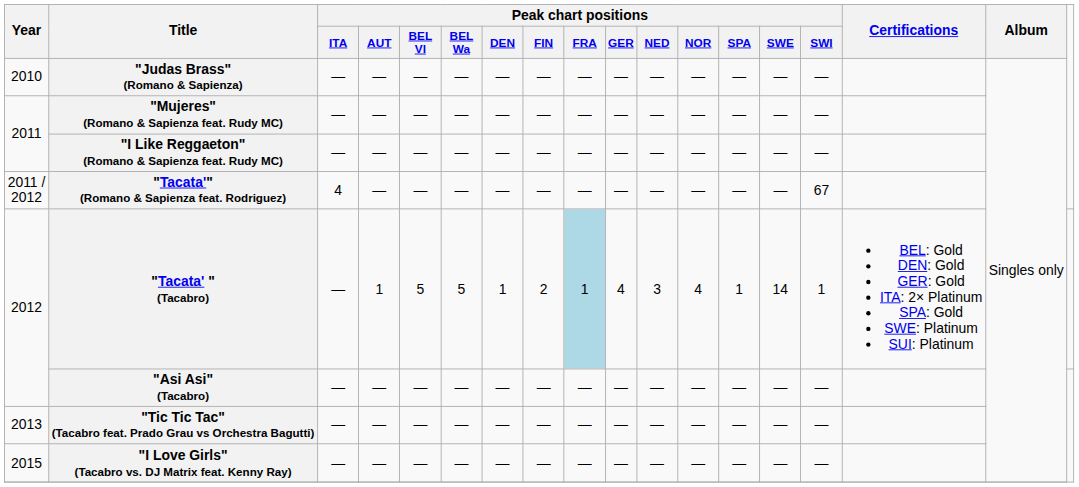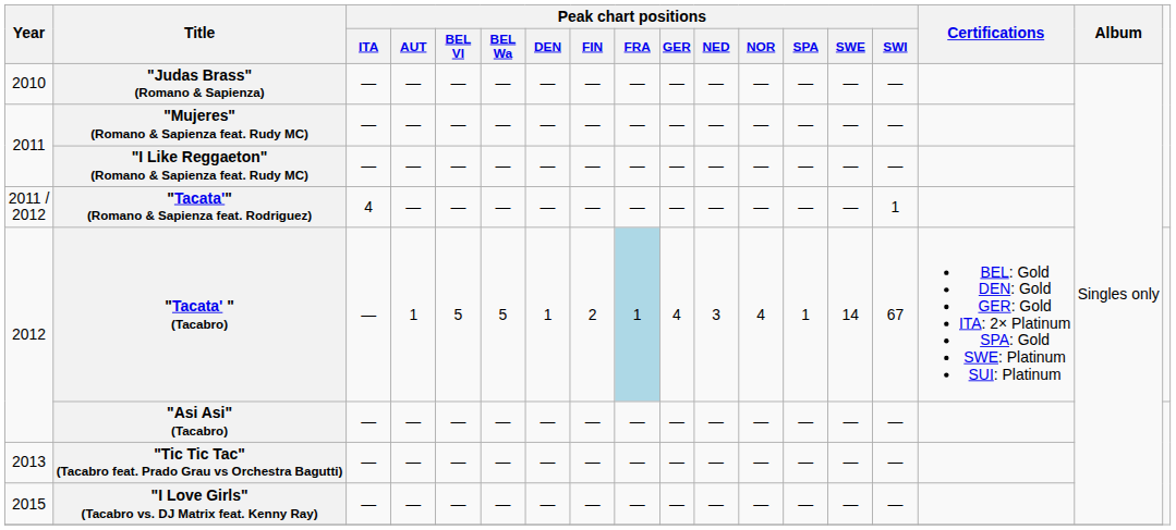 <table class="wikitable plainrowheaders" style="text-align:center;">
 <tr>
 <th scope="col" rowspan="2">Year</th>
 <th scope="col" rowspan="2">Title</th>
 <th scope="col" colspan="13">Peak chart positions</th>
 <th scope="col" rowspan="2"><a href='#'>Certifications</a></th>
 <th scope="col" rowspan="2">Album</th>
 </tr>
 <tr>
 <th scope="col" style="width:3em;font-size:85%;"><a href='#'>ITA</a> <br></th>
 <th scope="col" style="width:3em;font-size:85%;"><a href='#'>AUT</a> <br></th>
 <th scope="col" style="width:3em;font-size:85%;"><a href='#'>BEL <br>Vl</a> <br></th>
 <th scope="col" style="width:3em;font-size:85%;"><a href='#'>BEL <br>Wa</a> <br></th>
 <th scope="col" style="width:3em;font-size:85%;"><a href='#'>DEN</a> <br></th>
 <th scope="col" style="width:3em;font-size:85%;"><a href='#'>FIN</a> <br></th>
 <th scope="col" style="width:3em;font-size:85%;"><a href='#'>FRA</a> <br></th>
 <th scope="col" style="witch;3em;font-size:85%;"><a href='#'>GER</a> <br></th>
 <th scope="col" style="width:3em;font-size:85%;"><a href='#'>NED</a> <br></th>
 <th scope="col" style="width:3em;font-size:85%;"><a href='#'>NOR</a> <br></th>
 <th scope="col" style="width:3em;font-size:85%;"><a href='#'>SPA</a> <br></th>
 <th scope="col" style="width:3em;font-size:85%;"><a href='#'>SWE</a> <br></th>
 <th scope="col" style="width:3em;font-size:85%;"><a href='#'>SWI</a> <br></th>
 </tr>
 <tr>
 <td>2010</td>
 <th scope="row">"Judas Brass" <br><small>(Romano & Sapienza)</small></th>
 <td>—</td>
 <td>—</td>
 <td>—</td>
 <td>—</td>
 <td>—</td>
 <td>—</td>
 <td>—</td>
 <td>—</td>
 <td>—</td>
 <td>—</td>
 <td>—</td>
 <td>—</td>
 <td>—</td>
 <td></td>
 <td rowspan="8">Singles only</td>
 </tr>
 <tr>
 <td rowspan="2">2011</td>
 <th scope="row">"Mujeres" <br><small>(Romano & Sapienza feat. Rudy MC)</small></th>
 <td>—</td>
 <td>—</td>
 <td>—</td>
 <td>—</td>
 <td>—</td>
 <td>—</td>
 <td>—</td>
 <td>—</td>
 <td>—</td>
 <td>—</td>
 <td>—</td>
 <td>—</td>
 <td>—</td>
 <td></td>
 </tr>
 <tr>
 <th scope="row">"I Like Reggaeton" <br><small>(Romano & Sapienza feat. Rudy MC)</small></th>
 <td>—</td>
 <td>—</td>
 <td>—</td>
 <td>—</td>
 <td>—</td>
 <td>—</td>
 <td>—</td>
 <td>—</td>
 <td>—</td>
 <td>—</td>
 <td>—</td>
 <td>—</td>
 <td>—</td>
 <td></td>
 </tr>
 <tr>
 <td>2011 / <br> 2012</td>
 <th scope="row">"<a href='#'>Tacata'</a>" <br><small>(Romano & Sapienza feat. Rodriguez)</small></th>
 <td>4</td>
 <td>—</td>
 <td>—</td>
 <td>—</td>
 <td>—</td>
 <td>—</td>
 <td>—</td>
 <td>—</td>
 <td>—</td>
 <td>—</td>
 <td>—</td>
 <td>—</td>
-<td>67</td>
+<td>1</td>
 <td></td>
 </tr>
 <tr>
 <td rowspan="2">2012</td>
 <th scope="row">"<a href='#'>Tacata'</a> " <br><small>(Tacabro)</small></th>
 <td>—</td>
 <td>1</td>
 <td>5</td>
 <td>5</td>
 <td>1</td>
 <td>2</td>
 <td style="background: lightblue;">1</td>
 <td>4</td>
 <td>3</td>
 <td>4</td>
 <td>1</td>
 <td>14</td>
-<td>1</td>
+<td>67</td>
 <td><br><ul><li><a href='#'>BEL</a>: Gold</li><li><a href='#'>DEN</a>: Gold</li><li><a href='#'>GER</a>: Gold</li><li><a href='#'>ITA</a>: 2× Platinum</li><li><a href='#'>SPA</a>: Gold</li><li><a href='#'>SWE</a>: Platinum</li><li><a href='#'>SUI</a>: Platinum</li></ul></td>
 <td></td>
 </tr>
 <tr>
 <th scope="row">"Asi Asi" <br><small>(Tacabro)</small></th>
 <td>—</td>
 <td>—</td>
 <td>—</td>
 <td>—</td>
 <td>—</td>
 <td>—</td>
 <td>—</td>
 <td>—</td>
 <td>—</td>
 <td>—</td>
 <td>—</td>
 <td>—</td>
 <td>—</td>
 <td></td>
 </tr>
 <tr>
 <td>2013</td>
 <th scope="row">"Tic Tic Tac" <br><small>(Tacabro feat. Prado Grau vs Orchestra Bagutti)</small></th>
 <td>—</td>
 <td>—</td>
 <td>—</td>
 <td>—</td>
 <td>—</td>
 <td>—</td>
 <td>—</td>
 <td>—</td>
 <td>—</td>
 <td>—</td>
 <td>—</td>
 <td>—</td>
 <td>—</td>
 <td></td>
 </tr>
 <tr>
 <td>2015</td>
 <th scope="row">"I Love Girls" <br><small>(Tacabro vs. DJ Matrix feat. Kenny Ray)</small></th>
 <td>—</td>
 <td>—</td>
 <td>—</td>
 <td>—</td>
 <td>—</td>
 <td>—</td>
 <td>—</td>
 <td>—</td>
 <td>—</td>
 <td>—</td>
 <td>—</td>
 <td>—</td>
 <td>—</td>
 <td></td>
 </tr>
 <tr>
 </tr>
 </table>
